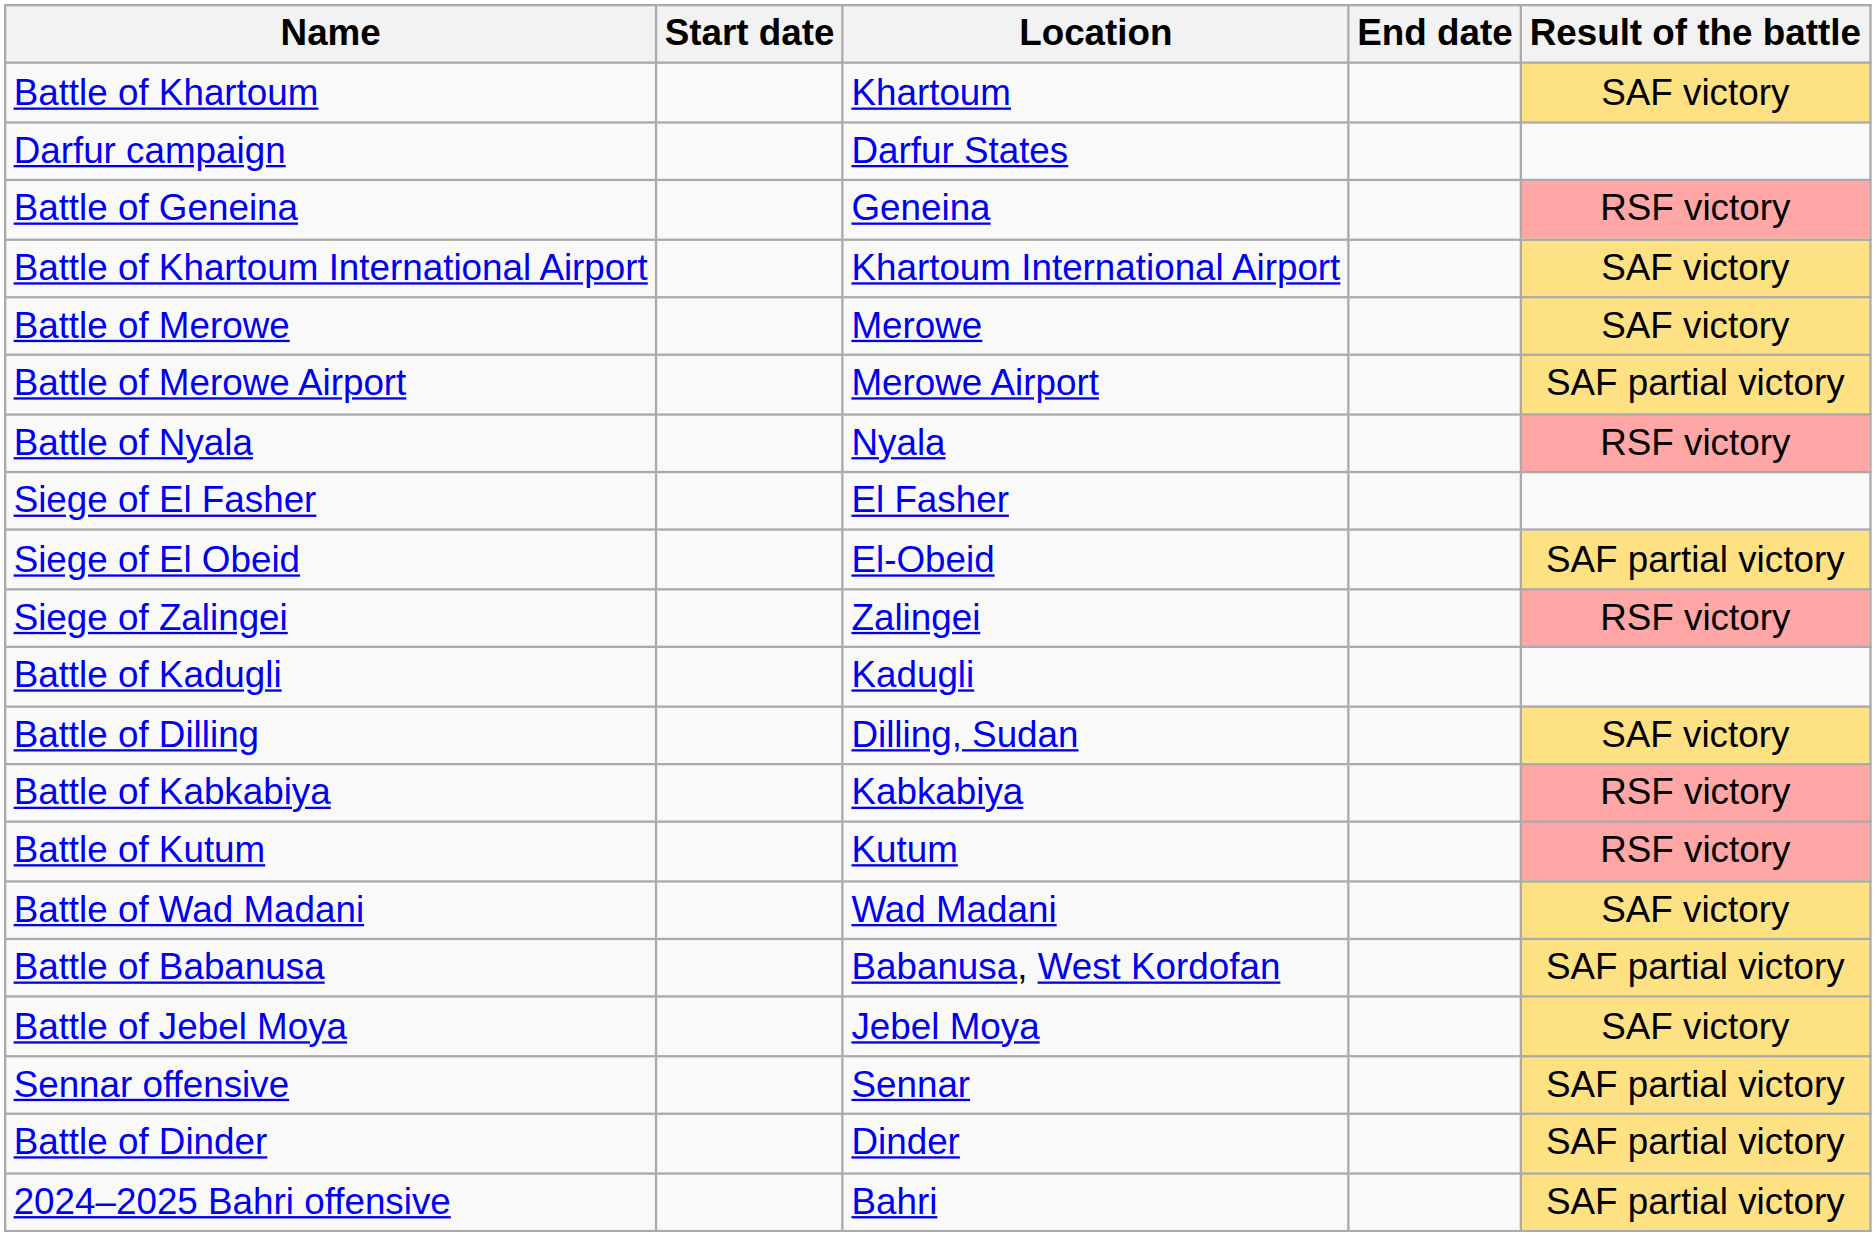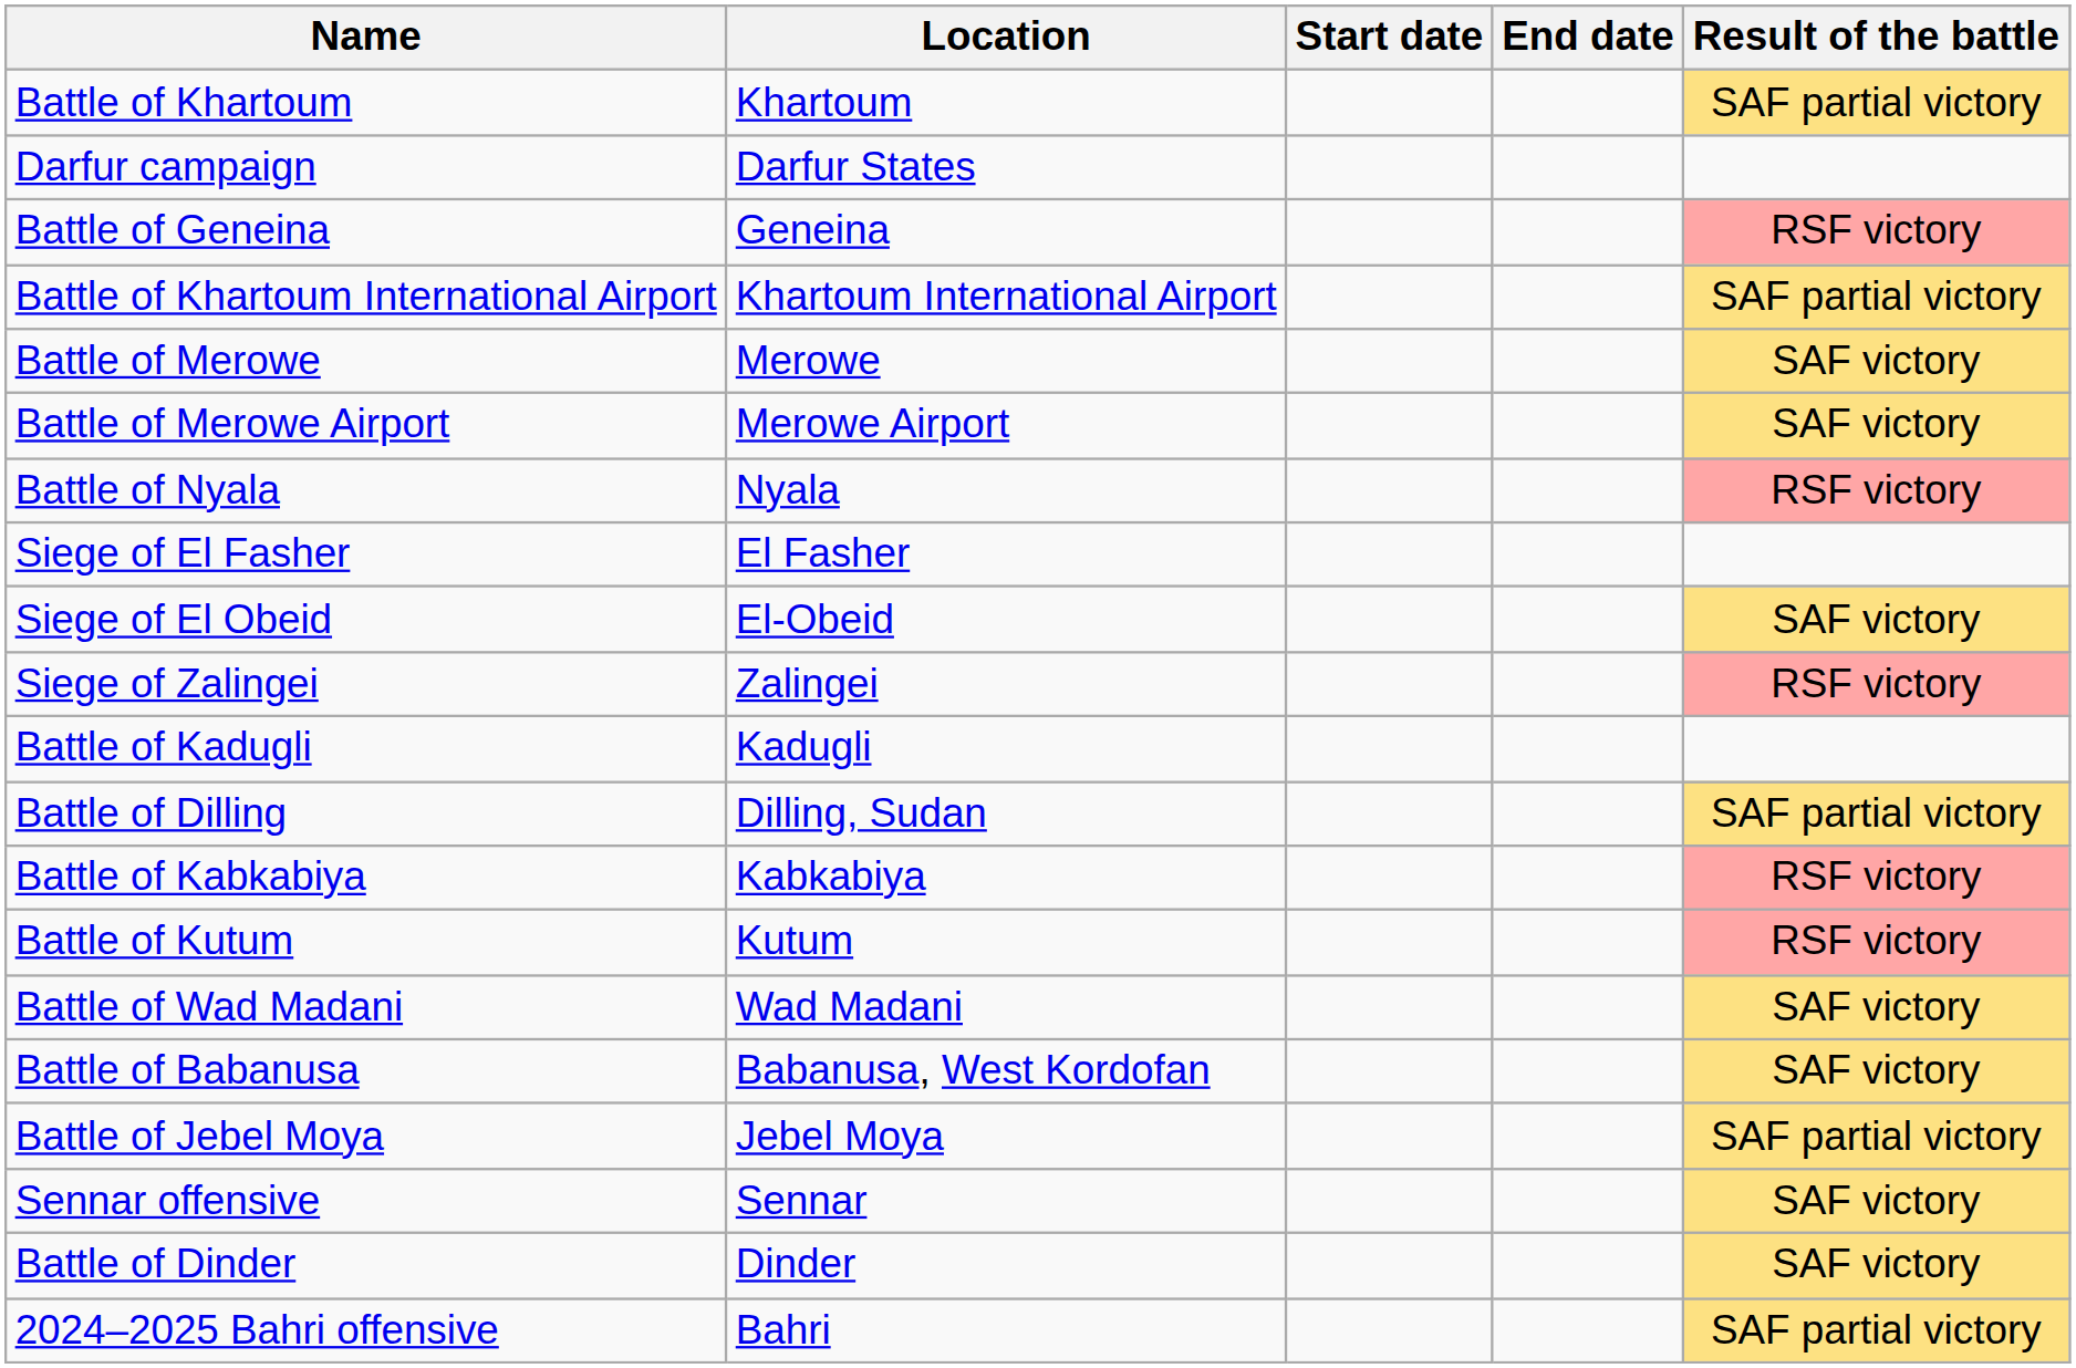 <table class="wikitable sortable">
 <tr>
 <th>Name</th>
+<th>Location</th>
 <th>Start date</th>
-<th>Location</th>
 <th>End date</th>
 <th>Result of the battle</th>
 </tr>
 <tr>
 <td><a href='#'>Battle of Khartoum</a></td>
-<td></td>
 <td><a href='#'>Khartoum</a></td>
 <td></td>
-<td align="center" style="background-color:#FDE182">SAF victory</td>
+<td></td>
+<td align="center" style="background-color:#FDE182">SAF partial victory</td>
 </tr>
 <tr>
 <td><a href='#'>Darfur campaign</a></td>
+<td><a href='#'>Darfur States</a></td>
 <td></td>
-<td><a href='#'>Darfur States</a></td>
 <td></td>
 <td></td>
 </tr>
 <tr>
 <td><a href='#'>Battle of Geneina</a></td>
+<td><a href='#'>Geneina</a></td>
 <td></td>
-<td><a href='#'>Geneina</a></td>
 <td></td>
 <td align="center" style="background-color:#FFA6A6">RSF victory</td>
 </tr>
 <tr>
 <td><a href='#'>Battle of Khartoum International Airport</a></td>
-<td></td>
 <td><a href='#'>Khartoum International Airport</a></td>
 <td></td>
-<td align="center" style="background-color:#FDE182">SAF victory</td>
+<td></td>
+<td align="center" style="background-color:#FDE182">SAF partial victory</td>
 </tr>
 <tr>
 <td><a href='#'>Battle of Merowe</a></td>
+<td><a href='#'>Merowe</a></td>
 <td></td>
-<td><a href='#'>Merowe</a></td>
 <td></td>
 <td align="center" style="background-color:#FDE182">SAF victory</td>
 </tr>
 <tr>
 <td><a href='#'>Battle of Merowe Airport</a></td>
-<td></td>
 <td><a href='#'>Merowe Airport</a></td>
 <td></td>
-<td align="center" style="background-color:#FDE182">SAF partial victory</td>
+<td></td>
+<td align="center" style="background-color:#FDE182">SAF victory</td>
 </tr>
 <tr>
 <td><a href='#'>Battle of Nyala</a></td>
+<td><a href='#'>Nyala</a></td>
 <td></td>
-<td><a href='#'>Nyala</a></td>
 <td></td>
 <td align="center" style="background-color:#FFA6A6">RSF victory</td>
 </tr>
 <tr>
 <td><a href='#'>Siege of El Fasher</a></td>
+<td><a href='#'>El Fasher</a></td>
 <td></td>
-<td><a href='#'>El Fasher</a></td>
 <td></td>
 <td></td>
 </tr>
 <tr>
 <td><a href='#'>Siege of El Obeid</a></td>
-<td></td>
 <td><a href='#'>El-Obeid</a></td>
 <td></td>
-<td align="center" style="background-color:#FDE182">SAF partial victory</td>
+<td></td>
+<td align="center" style="background-color:#FDE182">SAF victory</td>
 </tr>
 <tr>
 <td><a href='#'>Siege of Zalingei</a></td>
+<td><a href='#'>Zalingei</a></td>
 <td></td>
-<td><a href='#'>Zalingei</a></td>
 <td></td>
 <td align="center" style="background-color:#FFA6A6">RSF victory</td>
 </tr>
 <tr>
 <td><a href='#'>Battle of Kadugli</a></td>
+<td><a href='#'>Kadugli</a></td>
 <td></td>
-<td><a href='#'>Kadugli</a></td>
 <td></td>
 <td></td>
 </tr>
 <tr>
 <td><a href='#'>Battle of Dilling</a></td>
-<td></td>
 <td><a href='#'>Dilling, Sudan</a></td>
 <td></td>
-<td align="center" style="background-color:#FDE182">SAF victory</td>
+<td></td>
+<td align="center" style="background-color:#FDE182">SAF partial victory</td>
 </tr>
 <tr>
 <td><a href='#'>Battle of Kabkabiya</a></td>
+<td><a href='#'>Kabkabiya</a></td>
 <td></td>
-<td><a href='#'>Kabkabiya</a></td>
 <td></td>
 <td align="center" style="background-color:#FFA6A6">RSF victory</td>
 </tr>
 <tr>
 <td><a href='#'>Battle of Kutum</a></td>
+<td><a href='#'>Kutum</a></td>
 <td></td>
-<td><a href='#'>Kutum</a></td>
 <td></td>
 <td align="center" style="background-color:#FFA6A6">RSF victory</td>
 </tr>
 <tr>
 <td><a href='#'>Battle of Wad Madani</a></td>
+<td><a href='#'>Wad Madani</a></td>
 <td></td>
-<td><a href='#'>Wad Madani</a></td>
 <td></td>
 <td align="center" style="background-color:#FDE182">SAF victory</td>
 </tr>
 <tr>
 <td><a href='#'>Battle of Babanusa</a></td>
+<td><a href='#'>Babanusa</a>, <a href='#'>West Kordofan</a></td>
 <td></td>
-<td><a href='#'>Babanusa</a>, <a href='#'>West Kordofan</a></td>
+<td></td>
+<td align="center" style="background-color:#FDE182">SAF victory</td>
+</tr>
+<tr>
+<td><a href='#'>Battle of Jebel Moya</a></td>
+<td><a href='#'>Jebel Moya</a></td>
+<td></td>
 <td></td>
 <td align="center" style="background-color:#FDE182">SAF partial victory</td>
 </tr>
 <tr>
-<td><a href='#'>Battle of Jebel Moya</a></td>
+<td><a href='#'>Sennar offensive</a></td>
+<td><a href='#'>Sennar</a></td>
 <td></td>
-<td><a href='#'>Jebel Moya</a></td>
 <td></td>
 <td align="center" style="background-color:#FDE182">SAF victory</td>
 </tr>
 <tr>
-<td><a href='#'>Sennar offensive</a></td>
-<td></td>
-<td><a href='#'>Sennar</a></td>
-<td></td>
-<td align="center" style="background-color:#FDE182">SAF partial victory</td>
-</tr>
-<tr>
 <td><a href='#'>Battle of Dinder</a></td>
-<td></td>
 <td><a href='#'>Dinder</a></td>
 <td></td>
-<td align="center" style="background-color:#FDE182">SAF partial victory</td>
+<td></td>
+<td align="center" style="background-color:#FDE182">SAF victory</td>
 </tr>
 <tr>
 <td><a href='#'>2024–2025 Bahri offensive</a></td>
+<td><a href='#'>Bahri</a></td>
 <td></td>
-<td><a href='#'>Bahri</a></td>
 <td></td>
 <td align="center" style="background-color:#FDE182">SAF partial victory</td>
 </tr>
 </table>
